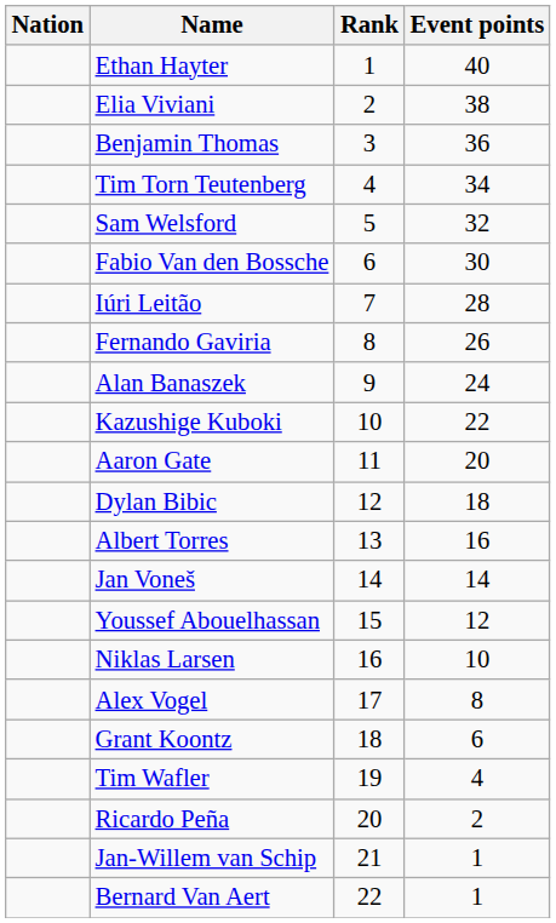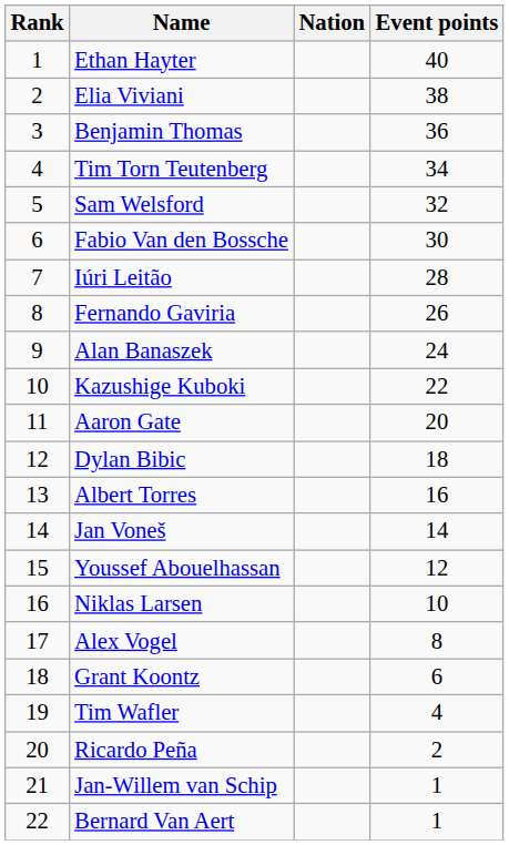 <table class="wikitable sortable" style="text-align:center">
 <tr>
+<th>Rank</th>
+<th>Name</th>
 <th>Nation</th>
-<th>Name</th>
-<th>Rank</th>
 <th>Event points</th>
 </tr>
 <tr>
+<td>1</td>
+<td align=left><a href='#'>Ethan Hayter</a></td>
 <td align="left"></td>
-<td align=left><a href='#'>Ethan Hayter</a></td>
-<td>1</td>
 <td>40</td>
 </tr>
 <tr>
+<td>2</td>
+<td align=left><a href='#'>Elia Viviani</a></td>
 <td align="left"></td>
-<td align=left><a href='#'>Elia Viviani</a></td>
-<td>2</td>
 <td>38</td>
 </tr>
 <tr>
+<td>3</td>
+<td align=left><a href='#'>Benjamin Thomas</a></td>
 <td align="left"></td>
-<td align=left><a href='#'>Benjamin Thomas</a></td>
-<td>3</td>
 <td>36</td>
 </tr>
 <tr>
+<td>4</td>
+<td align=left><a href='#'>Tim Torn Teutenberg</a></td>
 <td align="left"></td>
-<td align=left><a href='#'>Tim Torn Teutenberg</a></td>
-<td>4</td>
 <td>34</td>
 </tr>
 <tr>
+<td>5</td>
+<td align="left"><a href='#'>Sam Welsford</a></td>
 <td align="left"></td>
-<td align="left"><a href='#'>Sam Welsford</a></td>
-<td>5</td>
 <td>32</td>
 </tr>
 <tr>
+<td>6</td>
+<td align=left><a href='#'>Fabio Van den Bossche</a></td>
 <td align="left"></td>
-<td align=left><a href='#'>Fabio Van den Bossche</a></td>
-<td>6</td>
 <td>30</td>
 </tr>
 <tr>
+<td>7</td>
+<td align=left><a href='#'>Iúri Leitão</a></td>
 <td align="left"></td>
-<td align=left><a href='#'>Iúri Leitão</a></td>
-<td>7</td>
 <td>28</td>
 </tr>
 <tr>
+<td>8</td>
+<td align="left"><a href='#'>Fernando Gaviria</a></td>
 <td align="left"></td>
-<td align="left"><a href='#'>Fernando Gaviria</a></td>
-<td>8</td>
 <td>26</td>
 </tr>
 <tr>
+<td>9</td>
+<td align="left"><a href='#'>Alan Banaszek</a></td>
 <td align="left"></td>
-<td align="left"><a href='#'>Alan Banaszek</a></td>
-<td>9</td>
 <td>24</td>
 </tr>
 <tr>
+<td>10</td>
+<td align=left><a href='#'>Kazushige Kuboki</a></td>
 <td align="left"></td>
-<td align=left><a href='#'>Kazushige Kuboki</a></td>
-<td>10</td>
 <td>22</td>
 </tr>
 <tr>
+<td>11</td>
+<td align=left><a href='#'>Aaron Gate</a></td>
 <td align="left"></td>
-<td align=left><a href='#'>Aaron Gate</a></td>
-<td>11</td>
 <td>20</td>
 </tr>
 <tr>
+<td>12</td>
+<td align="left"><a href='#'>Dylan Bibic</a></td>
 <td align="left"></td>
-<td align="left"><a href='#'>Dylan Bibic</a></td>
-<td>12</td>
 <td>18</td>
 </tr>
 <tr>
+<td>13</td>
+<td align=left><a href='#'>Albert Torres</a></td>
 <td align="left"></td>
-<td align=left><a href='#'>Albert Torres</a></td>
-<td>13</td>
 <td>16</td>
 </tr>
 <tr>
+<td>14</td>
+<td align="left"><a href='#'>Jan Voneš</a></td>
 <td align="left"></td>
-<td align="left"><a href='#'>Jan Voneš</a></td>
-<td>14</td>
 <td>14</td>
 </tr>
 <tr>
+<td>15</td>
+<td align="left"><a href='#'>Youssef Abouelhassan</a></td>
 <td align="left"></td>
-<td align="left"><a href='#'>Youssef Abouelhassan</a></td>
-<td>15</td>
 <td>12</td>
 </tr>
 <tr>
+<td>16</td>
+<td align=left><a href='#'>Niklas Larsen</a></td>
 <td align="left"></td>
-<td align=left><a href='#'>Niklas Larsen</a></td>
-<td>16</td>
 <td>10</td>
 </tr>
 <tr>
+<td>17</td>
+<td align=left><a href='#'>Alex Vogel</a></td>
 <td align="left"></td>
-<td align=left><a href='#'>Alex Vogel</a></td>
-<td>17</td>
 <td>8</td>
 </tr>
 <tr>
+<td>18</td>
+<td align="left"><a href='#'>Grant Koontz</a></td>
 <td align="left"></td>
-<td align="left"><a href='#'>Grant Koontz</a></td>
-<td>18</td>
 <td>6</td>
 </tr>
 <tr>
+<td>19</td>
+<td align=left><a href='#'>Tim Wafler</a></td>
 <td align="left"></td>
-<td align=left><a href='#'>Tim Wafler</a></td>
-<td>19</td>
 <td>4</td>
 </tr>
 <tr>
+<td>20</td>
+<td align="left"><a href='#'>Ricardo Peña</a></td>
 <td align="left"></td>
-<td align="left"><a href='#'>Ricardo Peña</a></td>
-<td>20</td>
 <td>2</td>
 </tr>
 <tr>
+<td>21</td>
+<td align=left><a href='#'>Jan-Willem van Schip</a></td>
 <td align="left"></td>
-<td align=left><a href='#'>Jan-Willem van Schip</a></td>
-<td>21</td>
 <td>1</td>
 </tr>
 <tr>
+<td>22</td>
+<td align="left"><a href='#'>Bernard Van Aert</a></td>
 <td align="left"></td>
-<td align="left"><a href='#'>Bernard Van Aert</a></td>
-<td>22</td>
 <td>1</td>
 </tr>
 </table>
